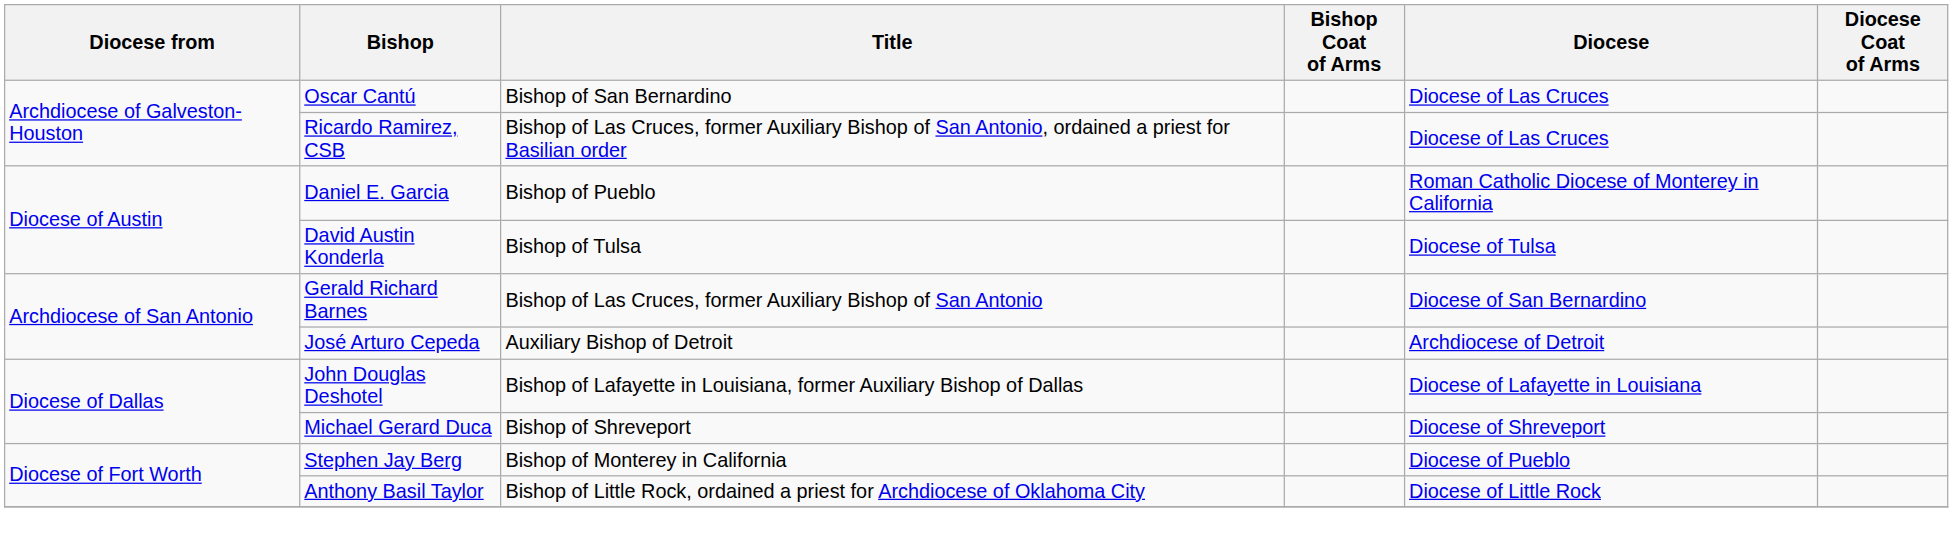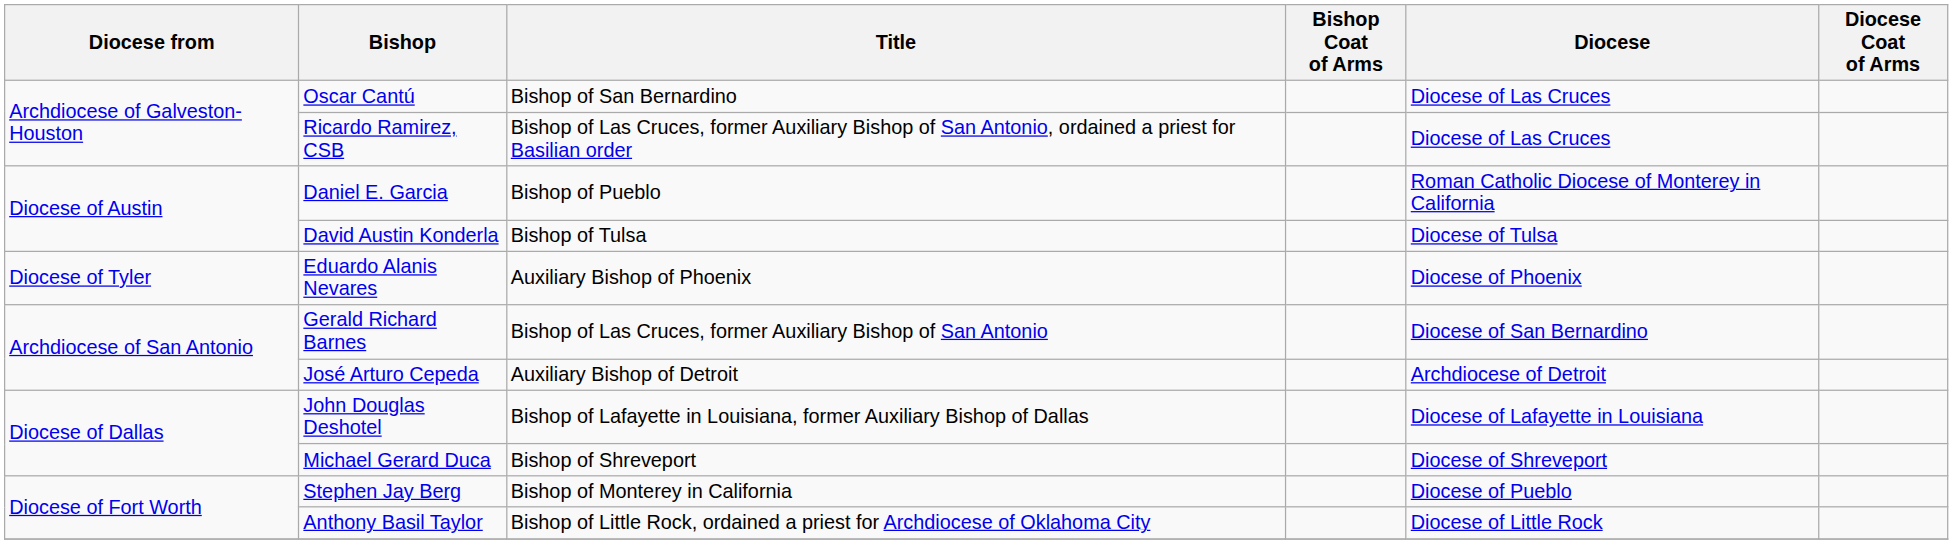 <table class="wikitable sortable">
 <tr>
 <th>Diocese from</th>
 <th>Bishop</th>
 <th>Title</th>
 <th class=unsortable>Bishop Coat<br>of Arms</th>
 <th>Diocese</th>
 <th class=unsortable>Diocese Coat<br>of Arms</th>
 </tr>
 <tr>
 <td rowspan="2"><a href='#'>Archdiocese of Galveston-Houston</a></td>
 <td><a href='#'>Oscar Cantú</a></td>
 <td>Bishop of San Bernardino</td>
 <td></td>
 <td><a href='#'>Diocese of Las Cruces</a></td>
 <td></td>
 </tr>
 <tr>
 <td><a href='#'>Ricardo Ramirez, CSB</a></td>
 <td>Bishop of Las Cruces, former Auxiliary Bishop of <a href='#'>San Antonio</a>, ordained a priest for <a href='#'>Basilian order</a></td>
 <td></td>
 <td><a href='#'>Diocese of Las Cruces</a></td>
 <td></td>
 </tr>
 <tr>
 <td rowspan="2"><a href='#'>Diocese of Austin</a></td>
 <td><a href='#'>Daniel E. Garcia</a></td>
 <td>Bishop of Pueblo</td>
 <td></td>
 <td><a href='#'>Roman Catholic Diocese of Monterey in California</a></td>
 <td></td>
 </tr>
 <tr>
 <td><a href='#'>David Austin Konderla</a></td>
 <td>Bishop of Tulsa</td>
 <td></td>
 <td><a href='#'>Diocese of Tulsa</a></td>
+<td></td>
+</tr>
+<tr>
+<td><a href='#'>Diocese of Tyler</a></td>
+<td><a href='#'>Eduardo Alanis Nevares</a></td>
+<td>Auxiliary Bishop of Phoenix</td>
+<td></td>
+<td><a href='#'>Diocese of Phoenix</a></td>
 <td></td>
 </tr>
 <tr>
 <td rowspan="2"><a href='#'>Archdiocese of San Antonio</a></td>
 <td><a href='#'>Gerald Richard Barnes</a></td>
 <td>Bishop of Las Cruces, former Auxiliary Bishop of <a href='#'>San Antonio</a></td>
 <td></td>
 <td><a href='#'>Diocese of San Bernardino</a></td>
 <td></td>
 </tr>
 <tr>
 <td><a href='#'>José Arturo Cepeda</a></td>
 <td>Auxiliary Bishop of Detroit</td>
 <td></td>
 <td><a href='#'>Archdiocese of Detroit</a></td>
 <td></td>
 </tr>
 <tr>
 <td rowspan="2"><a href='#'>Diocese of Dallas</a></td>
 <td><a href='#'>John Douglas Deshotel</a></td>
 <td>Bishop of Lafayette in Louisiana, former Auxiliary Bishop of Dallas</td>
 <td></td>
 <td><a href='#'>Diocese of Lafayette in Louisiana</a></td>
 <td></td>
 </tr>
 <tr>
 <td><a href='#'>Michael Gerard Duca</a></td>
 <td>Bishop of Shreveport</td>
 <td></td>
 <td><a href='#'>Diocese of Shreveport</a></td>
 <td></td>
 </tr>
 <tr>
 <td rowspan="2"><a href='#'>Diocese of Fort Worth</a></td>
 <td><a href='#'>Stephen Jay Berg</a></td>
 <td>Bishop of Monterey in California</td>
 <td></td>
 <td><a href='#'>Diocese of Pueblo</a></td>
 <td></td>
 </tr>
 <tr>
 <td><a href='#'>Anthony Basil Taylor</a></td>
 <td>Bishop of Little Rock, ordained a priest for <a href='#'>Archdiocese of Oklahoma City</a></td>
 <td></td>
 <td><a href='#'>Diocese of Little Rock</a></td>
 <td></td>
 </tr>
 <tr>
 </tr>
 </table>
